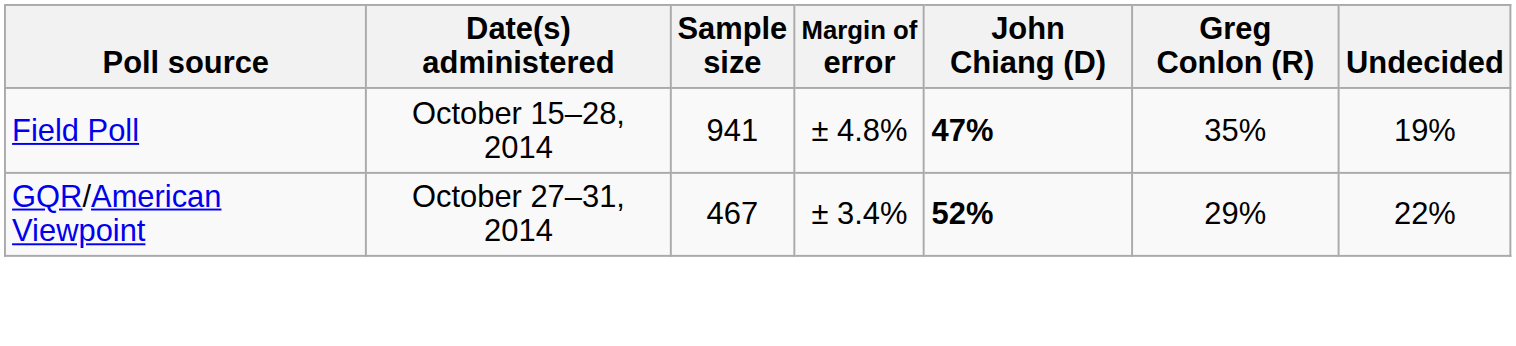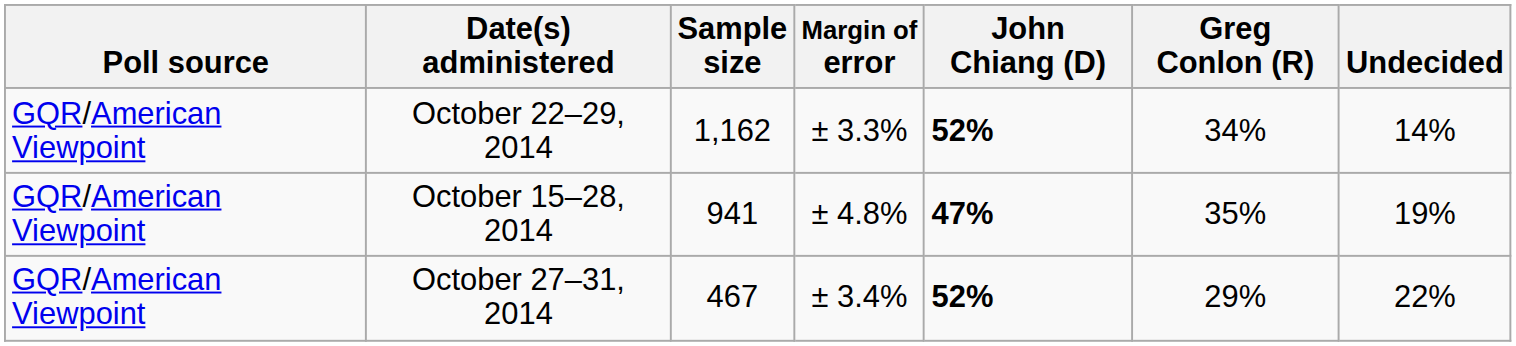 <table class="wikitable">
 <tr valign= bottom>
 <th style="width:180px;">Poll source</th>
 <th style="width:150px;">Date(s)<br>administered</th>
 <th class=small>Sample<br>size</th>
 <th class=small><small>Margin of</small><br>error</th>
 <th style="width:100px;">John<br>Chiang (D)</th>
 <th style="width:100px;">Greg<br>Conlon (R)</th>
 <th>Undecided</th>
 </tr>
 <tr>
-<td><a href='#'>Field Poll</a></td>
+<td><a href='#'>GQR</a>/<a href='#'>American Viewpoint</a></td>
+<td align=center>October 22–29, 2014</td>
+<td align=center>1,162</td>
+<td align=center>± 3.3%</td>
+<td><strong>52%</strong></td>
+<td align=center>34%</td>
+<td align=center>14%</td>
+</tr>
+<tr>
+<td><a href='#'>GQR</a>/<a href='#'>American Viewpoint</a></td>
 <td align=center>October 15–28, 2014</td>
 <td align=center>941</td>
 <td align=center>± 4.8%</td>
 <td><strong>47%</strong></td>
 <td align=center>35%</td>
 <td align=center>19%</td>
 </tr>
 <tr>
 <td><a href='#'>GQR</a>/<a href='#'>American Viewpoint</a></td>
 <td align=center>October 27–31, 2014</td>
 <td align=center>467</td>
 <td align=center>± 3.4%</td>
 <td><strong>52%</strong></td>
 <td align=center>29%</td>
 <td align=center>22%</td>
 </tr>
 </table>
